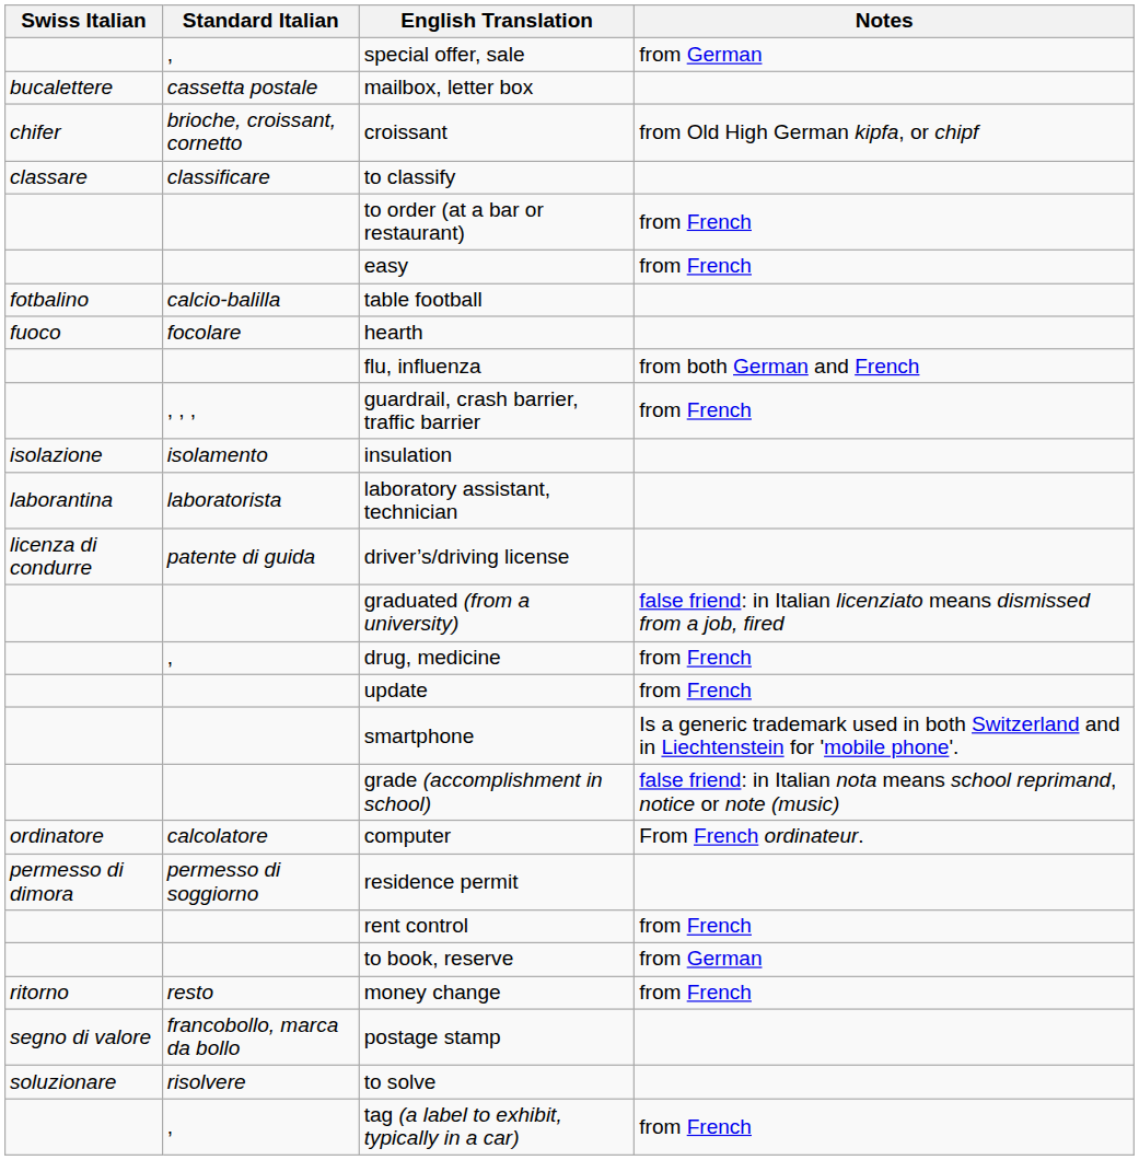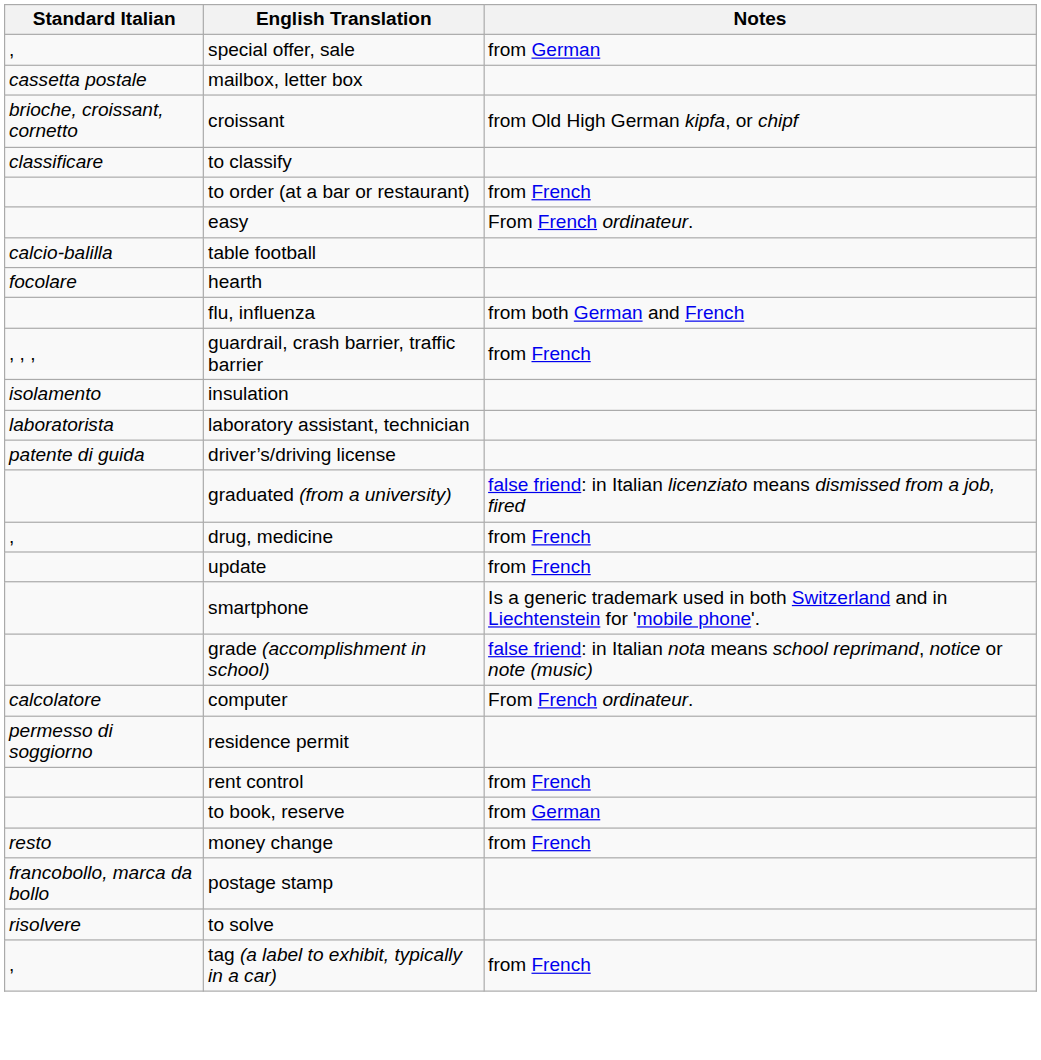 <table class="wikitable">
 <tr>
-<th>Swiss Italian</th>
 <th>Standard Italian</th>
 <th>English Translation</th>
 <th>Notes</th>
 </tr>
 <tr>
-<td></td>
 <td>,  </td>
 <td>special offer, sale</td>
 <td>from <a href='#'>German</a> <em></em></td>
 </tr>
 <tr>
-<td><em>bucalettere</em></td>
 <td><em>cassetta postale</em></td>
 <td>mailbox, letter box</td>
 <td></td>
 </tr>
 <tr>
-<td><em>chifer</em></td>
 <td><em>brioche,</em> <em>croissant, cornetto</em></td>
 <td>croissant</td>
 <td>from Old High German <em>kipfa</em>, or <em>chipf</em></td>
 </tr>
 <tr>
-<td><em>classare</em></td>
 <td><em>classificare</em></td>
 <td>to classify</td>
 <td></td>
 </tr>
 <tr>
 <td></td>
-<td></td>
 <td>to order (at a bar or restaurant)</td>
 <td>from <a href='#'>French</a> <em></em></td>
 </tr>
 <tr>
 <td></td>
-<td></td>
 <td>easy</td>
-<td>from <a href='#'>French</a> <em></em></td>
+<td>From <a href='#'>French</a> <em>ordinateur</em>.</td>
 </tr>
 <tr>
-<td><em>fotbalino</em></td>
 <td><em>calcio-balilla</em></td>
 <td>table football</td>
 <td></td>
 </tr>
 <tr>
-<td><em>fuoco</em></td>
 <td><em>focolare</em></td>
 <td>hearth</td>
 <td></td>
 </tr>
 <tr>
 <td></td>
-<td></td>
 <td>flu, influenza</td>
 <td>from both <a href='#'>German</a> <em></em> and <a href='#'>French</a> <em></em></td>
 </tr>
 <tr>
-<td></td>
 <td>, , , </td>
 <td>guardrail, crash barrier, traffic barrier</td>
 <td>from <a href='#'>French</a> <em></em></td>
 </tr>
 <tr>
-<td><em>isolazione</em></td>
 <td><em>isolamento</em></td>
 <td>insulation</td>
 <td></td>
 </tr>
 <tr>
-<td><em>laborantina</em></td>
 <td><em>laboratorista</em></td>
 <td>laboratory assistant, technician</td>
 <td></td>
 </tr>
 <tr>
-<td><em>licenza di condurre</em></td>
 <td><em>patente di guida</em></td>
 <td>driver’s/driving license</td>
 <td></td>
 </tr>
 <tr>
 <td></td>
-<td></td>
 <td>graduated <em>(from a university)</em></td>
 <td><a href='#'>false friend</a>: in Italian <em>licenziato</em> means <em>dismissed from a job, fired</em></td>
 </tr>
 <tr>
-<td></td>
 <td>, </td>
 <td>drug, medicine</td>
 <td>from <a href='#'>French</a> <em></em></td>
 </tr>
 <tr>
-<td>  </td>
 <td></td>
 <td>update</td>
 <td>from <a href='#'>French</a> <em></em></td>
 </tr>
 <tr>
-<td></td>
 <td><em></em></td>
 <td>smartphone</td>
 <td>Is a generic trademark used in both <a href='#'>Switzerland</a> and in <a href='#'>Liechtenstein</a> for '<a href='#'>mobile phone</a>'.</td>
 </tr>
 <tr>
 <td></td>
-<td></td>
 <td>grade <em>(accomplishment in school)</em></td>
 <td><a href='#'>false friend</a>: in Italian <em>nota</em> means <em>school reprimand</em>, <em>notice</em> or <em>note (music)</em></td>
 </tr>
 <tr>
-<td><em>ordinatore</em></td>
 <td><em>calcolatore</em></td>
 <td>computer</td>
 <td>From <a href='#'>French</a> <em>ordinateur</em>.</td>
 </tr>
 <tr>
-<td><em>permesso di dimora</em></td>
 <td><em>permesso di soggiorno</em></td>
 <td>residence permit</td>
 <td></td>
 </tr>
 <tr>
 <td> </td>
-<td> </td>
 <td>rent control</td>
 <td>from <a href='#'>French</a> <em> </em></td>
 </tr>
 <tr>
 <td></td>
-<td></td>
 <td>to book, reserve</td>
 <td>from <a href='#'>German</a> <em></em></td>
 </tr>
 <tr>
-<td><em>ritorno</em></td>
 <td><em>resto</em></td>
 <td>money change</td>
 <td>from <a href='#'>French</a> <em> </em></td>
 </tr>
 <tr>
-<td><em>segno di valore</em></td>
 <td><em>francobollo, marca da bollo</em></td>
 <td>postage stamp</td>
 <td></td>
 </tr>
 <tr>
-<td><em>soluzionare</em></td>
 <td><em>risolvere</em></td>
 <td>to solve</td>
 <td></td>
 </tr>
 <tr>
-<td></td>
 <td>, </td>
 <td>tag <em>(a label to exhibit, typically in a car)</em></td>
 <td>from <a href='#'>French</a> <em></em></td>
 </tr>
 </table>
